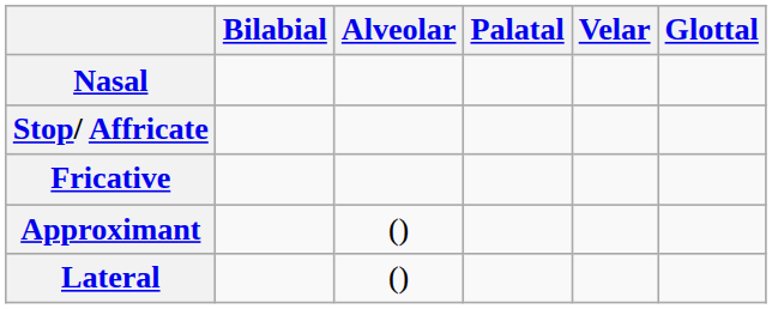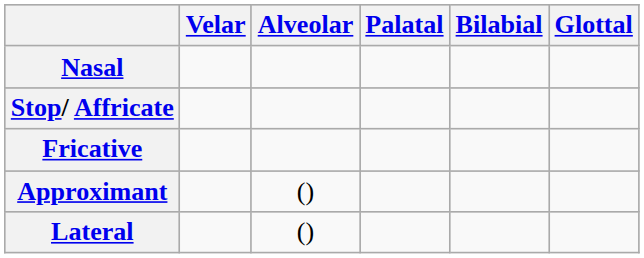 <table class="wikitable" style="text-align:center">
 <tr>
 <th></th>
-<th><a href='#'>Bilabial</a></th>
+<th><a href='#'>Velar</a></th>
 <th><a href='#'>Alveolar</a></th>
 <th><a href='#'>Palatal</a></th>
-<th><a href='#'>Velar</a></th>
+<th><a href='#'>Bilabial</a></th>
 <th><a href='#'>Glottal</a></th>
 </tr>
 <tr>
 <th><a href='#'>Nasal</a></th>
 <td></td>
 <td></td>
 <td></td>
 <td></td>
 <td></td>
 </tr>
 <tr>
 <th><a href='#'>Stop</a>/ <a href='#'>Affricate</a></th>
 <td></td>
 <td></td>
 <td></td>
 <td></td>
 <td></td>
 </tr>
 <tr>
 <th><a href='#'>Fricative</a></th>
 <td></td>
 <td></td>
 <td></td>
 <td></td>
 <td></td>
 </tr>
 <tr>
 <th><a href='#'>Approximant</a></th>
 <td></td>
 <td>()</td>
 <td></td>
 <td></td>
 <td></td>
 </tr>
 <tr>
 <th><a href='#'>Lateral</a></th>
 <td></td>
 <td>()</td>
 <td></td>
 <td></td>
 <td></td>
 </tr>
 </table>
